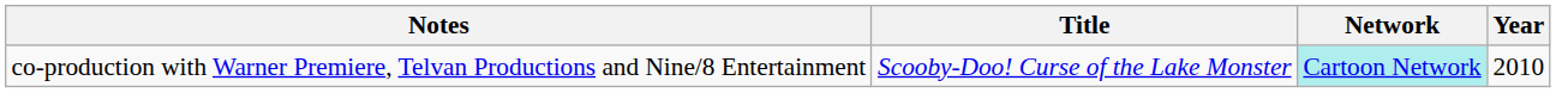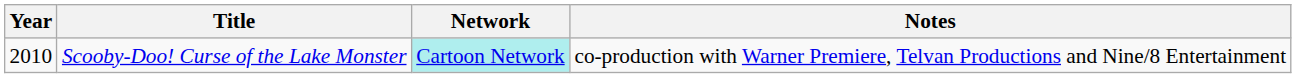 <table class="wikitable sortable">
 <tr>
-<th>Notes</th>
+<th>Year</th>
 <th>Title</th>
 <th>Network</th>
-<th>Year</th>
+<th>Notes</th>
 </tr>
 <tr>
-<td>co-production with <a href='#'>Warner Premiere</a>, <a href='#'>Telvan Productions</a> and Nine/8 Entertainment</td>
+<td>2010</td>
 <td><em><a href='#'>Scooby-Doo! Curse of the Lake Monster</a></em></td>
 <td style="background: paleturquoise;"><a href='#'>Cartoon Network</a></td>
-<td>2010</td>
+<td>co-production with <a href='#'>Warner Premiere</a>, <a href='#'>Telvan Productions</a> and Nine/8 Entertainment</td>
 </tr>
 </table>
